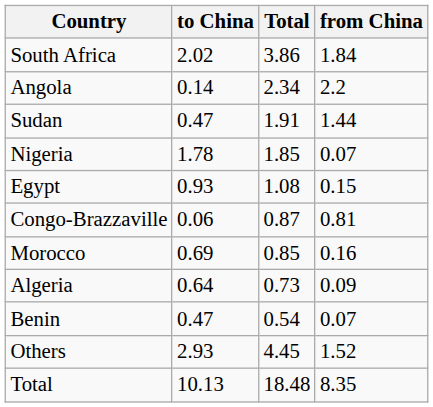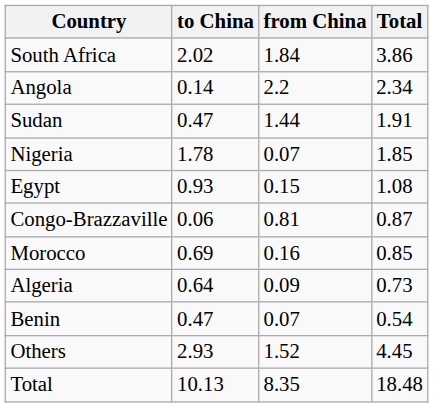 <table class="wikitable" align="right">
 <tr>
 <th>Country</th>
 <th>to China</th>
+<th>from China</th>
 <th>Total</th>
-<th>from China</th>
 </tr>
 <tr>
 <td>South Africa</td>
 <td>2.02</td>
+<td>1.84</td>
 <td>3.86</td>
-<td>1.84</td>
 </tr>
 <tr>
 <td>Angola</td>
 <td>0.14</td>
+<td>2.2</td>
 <td>2.34</td>
-<td>2.2</td>
 </tr>
 <tr>
 <td>Sudan</td>
 <td>0.47</td>
+<td>1.44</td>
 <td>1.91</td>
-<td>1.44</td>
 </tr>
 <tr>
 <td>Nigeria</td>
 <td>1.78</td>
+<td>0.07</td>
 <td>1.85</td>
-<td>0.07</td>
 </tr>
 <tr>
 <td>Egypt</td>
 <td>0.93</td>
+<td>0.15</td>
 <td>1.08</td>
-<td>0.15</td>
 </tr>
 <tr>
 <td>Congo-Brazzaville</td>
 <td>0.06</td>
+<td>0.81</td>
 <td>0.87</td>
-<td>0.81</td>
 </tr>
 <tr>
 <td>Morocco</td>
 <td>0.69</td>
+<td>0.16</td>
 <td>0.85</td>
-<td>0.16</td>
 </tr>
 <tr>
 <td>Algeria</td>
 <td>0.64</td>
+<td>0.09</td>
 <td>0.73</td>
-<td>0.09</td>
 </tr>
 <tr>
 <td>Benin</td>
 <td>0.47</td>
+<td>0.07</td>
 <td>0.54</td>
-<td>0.07</td>
 </tr>
 <tr>
 <td>Others</td>
 <td>2.93</td>
+<td>1.52</td>
 <td>4.45</td>
-<td>1.52</td>
 </tr>
 <tr>
 <td>Total</td>
 <td>10.13</td>
+<td>8.35</td>
 <td>18.48</td>
-<td>8.35</td>
 </tr>
 </table>
